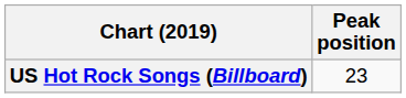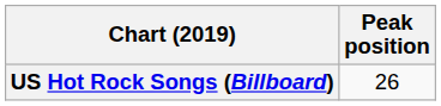 <table class="wikitable plainrowheaders">
 <tr>
 <th>Chart (2019)</th>
 <th>Peak<br>position</th>
 </tr>
 <tr>
 <th scope="row">US <a href='#'>Hot Rock Songs</a> (<em><a href='#'>Billboard</a></em>)</th>
-<td align="center">23</td>
+<td align="center">26</td>
 </tr>
 </table>
